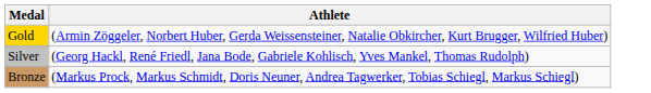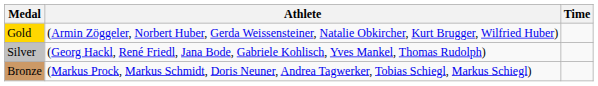 <table class="wikitable">
 <tr>
 <th>Medal</th>
 <th>Athlete</th>
+<th>Time</th>
 </tr>
 <tr>
 <td bgcolor="gold">Gold</td>
 <td> (<a href='#'>Armin Zöggeler</a>, <a href='#'>Norbert Huber</a>, <a href='#'>Gerda Weissensteiner</a>, <a href='#'>Natalie Obkircher</a>, <a href='#'>Kurt Brugger</a>, <a href='#'>Wilfried Huber</a>)</td>
+<td></td>
 </tr>
 <tr>
 <td bgcolor="silver">Silver</td>
 <td> (<a href='#'>Georg Hackl</a>, <a href='#'>René Friedl</a>, <a href='#'>Jana Bode</a>, <a href='#'>Gabriele Kohlisch</a>, <a href='#'>Yves Mankel</a>, <a href='#'>Thomas Rudolph</a>)</td>
+<td></td>
 </tr>
 <tr>
 <td bgcolor="CC9966">Bronze</td>
 <td> (<a href='#'>Markus Prock</a>, <a href='#'>Markus Schmidt</a>, <a href='#'>Doris Neuner</a>, <a href='#'>Andrea Tagwerker</a>, <a href='#'>Tobias Schiegl</a>, <a href='#'>Markus Schiegl</a>)</td>
+<td></td>
 </tr>
 </table>
